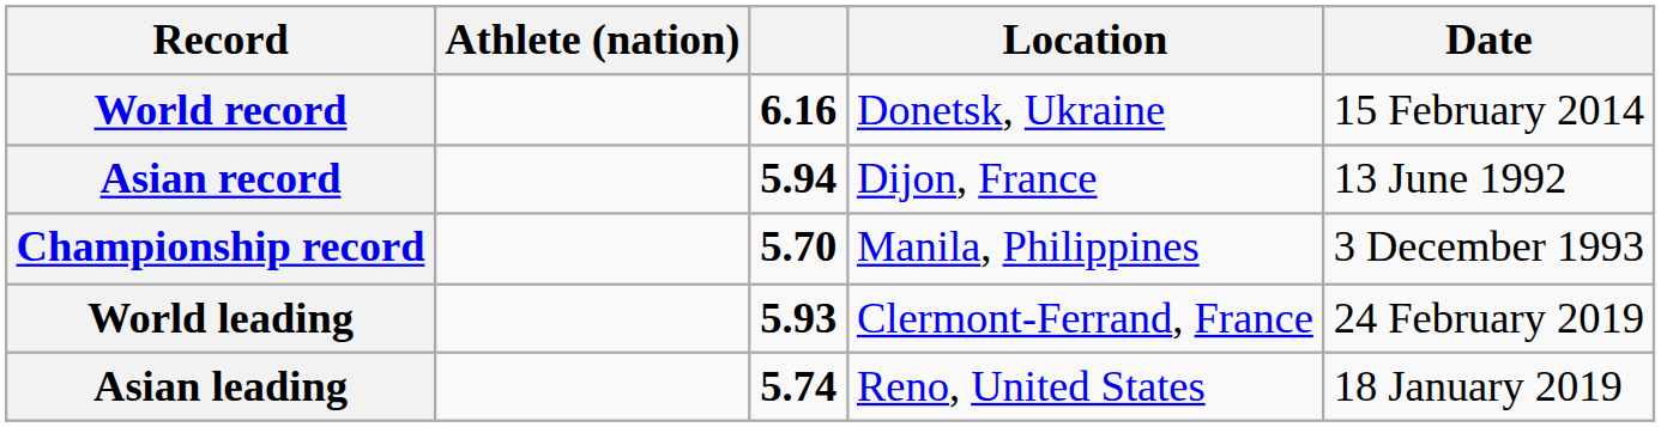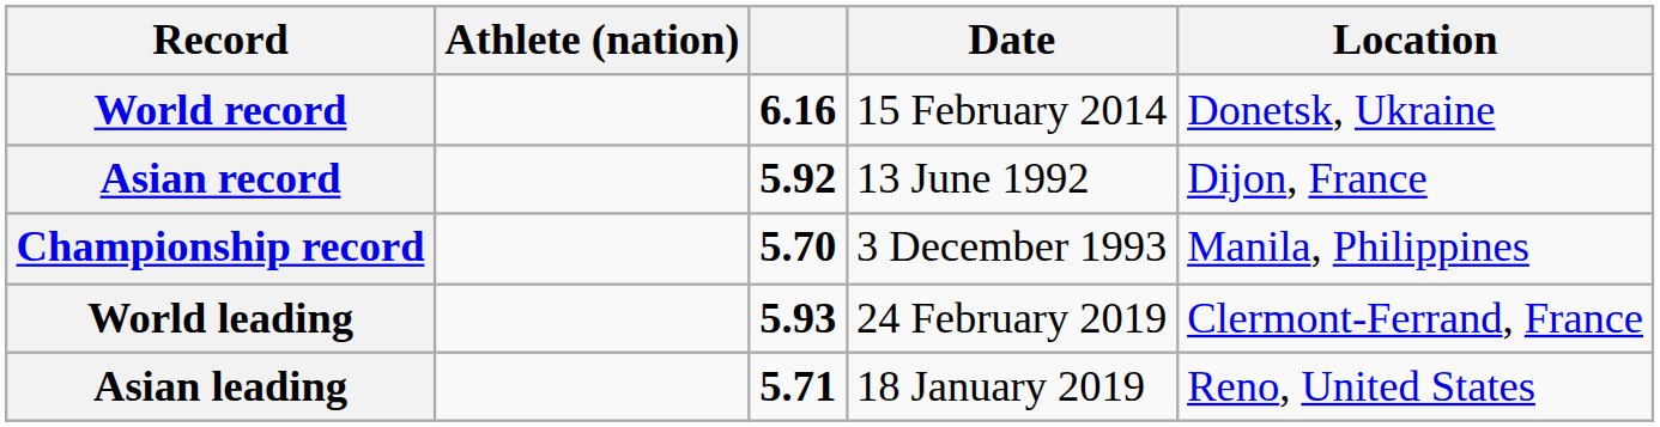 <table class="wikitable">
 <tr>
 <th scope="col">Record</th>
 <th scope="col">Athlete (nation)</th>
 <th scope="col"></th>
+<th scope="col">Date</th>
 <th scope="col">Location</th>
-<th scope="col">Date</th>
 </tr>
 <tr>
 <th scope="row"><a href='#'>World record</a></th>
 <td></td>
 <td align="center"><strong>6.16</strong></td>
+<td>15 February 2014</td>
 <td><a href='#'>Donetsk</a>, <a href='#'>Ukraine</a></td>
-<td>15 February 2014</td>
 </tr>
 <tr>
 <th scope="row"><a href='#'>Asian record</a></th>
 <td></td>
-<td align="center"><strong>5.94</strong></td>
+<td align="center"><strong>5.92</strong></td>
+<td>13 June 1992</td>
 <td><a href='#'>Dijon</a>, <a href='#'>France</a></td>
-<td>13 June 1992</td>
 </tr>
 <tr>
 <th><a href='#'>Championship record</a></th>
 <td></td>
 <td align="center"><strong>5.70</strong></td>
+<td>3 December 1993</td>
 <td><a href='#'>Manila</a>, <a href='#'>Philippines</a></td>
-<td>3 December 1993</td>
 </tr>
 <tr>
 <th scope="row">World leading</th>
 <td></td>
 <td align="center"><strong>5.93</strong></td>
+<td>24 February 2019</td>
 <td><a href='#'>Clermont-Ferrand</a>, <a href='#'>France</a></td>
-<td>24 February 2019</td>
 </tr>
 <tr>
 <th scope="row">Asian leading</th>
 <td></td>
-<td align="center"><strong>5.74</strong></td>
+<td align="center"><strong>5.71</strong></td>
+<td>18 January 2019</td>
 <td><a href='#'>Reno</a>, <a href='#'>United States</a></td>
-<td>18 January 2019</td>
 </tr>
 </table>
